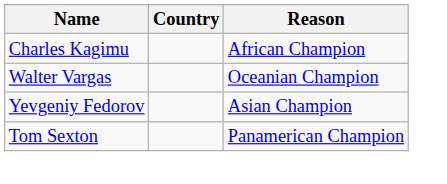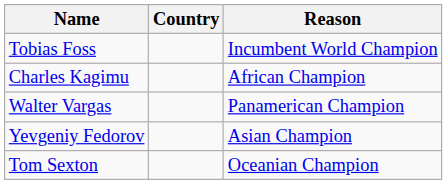 <table class="wikitable">
 <tr>
 <th>Name</th>
 <th>Country</th>
 <th>Reason</th>
+</tr>
+<tr>
+<td><a href='#'>Tobias Foss</a></td>
+<td></td>
+<td><a href='#'>Incumbent World Champion</a></td>
 </tr>
 <tr>
 <td><a href='#'>Charles Kagimu</a></td>
 <td></td>
 <td><a href='#'>African Champion</a></td>
 </tr>
 <tr>
 <td><a href='#'>Walter Vargas</a></td>
 <td></td>
-<td><a href='#'>Oceanian Champion</a></td>
+<td><a href='#'>Panamerican Champion</a></td>
 </tr>
 <tr>
 <td><a href='#'>Yevgeniy Fedorov</a></td>
 <td></td>
 <td><a href='#'>Asian Champion</a></td>
 </tr>
 <tr>
 <td><a href='#'>Tom Sexton</a></td>
 <td></td>
-<td><a href='#'>Panamerican Champion</a></td>
+<td><a href='#'>Oceanian Champion</a></td>
 </tr>
 </table>
